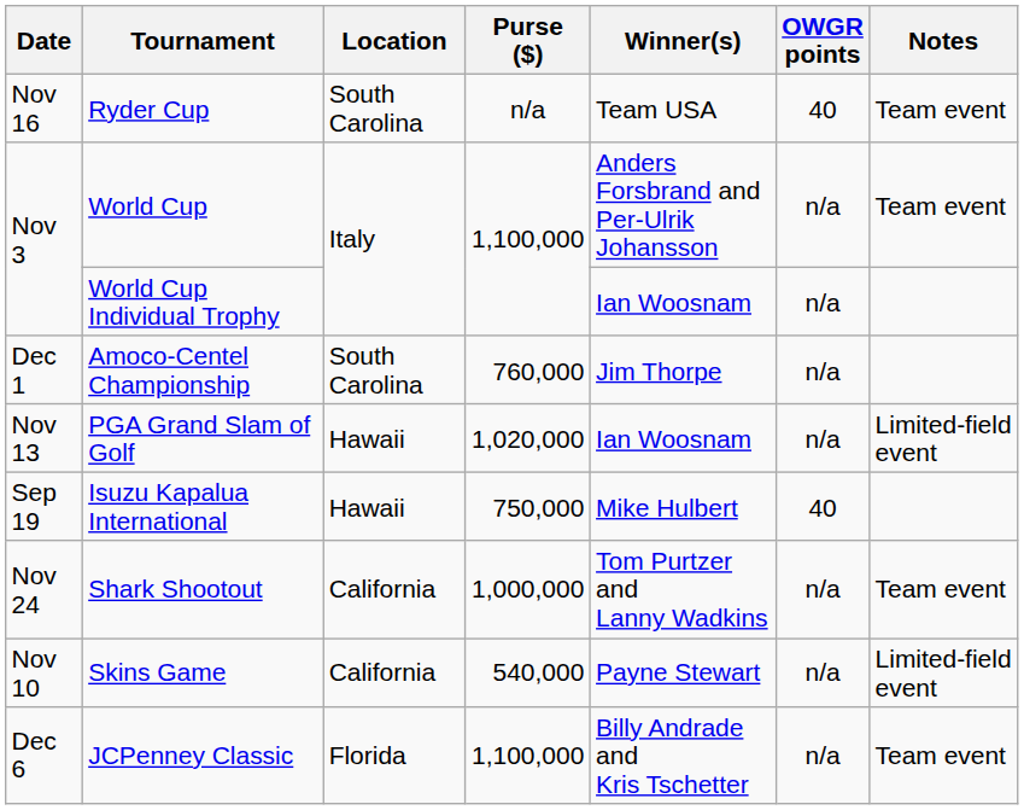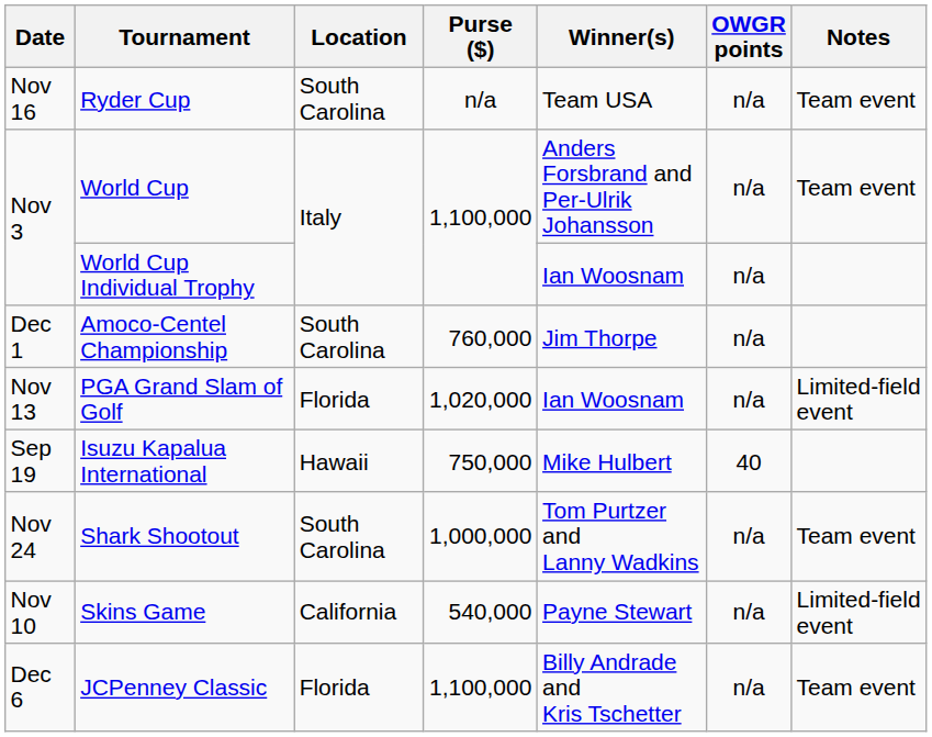 <table class="wikitable" style="font-size:95%">
 <tr>
 <th>Date</th>
 <th>Tournament</th>
 <th>Location</th>
 <th>Purse<br>($)</th>
 <th>Winner(s)</th>
 <th><a href='#'>OWGR</a><br>points</th>
 <th>Notes</th>
 </tr>
 <tr>
 <td>Nov 16</td>
 <td><a href='#'>Ryder Cup</a></td>
 <td>South Carolina</td>
 <td align=center>n/a</td>
 <td> Team USA</td>
-<td align=center>40</td>
+<td align=center>n/a</td>
 <td>Team event</td>
 </tr>
 <tr>
 <td rowspan=2>Nov 3</td>
 <td><a href='#'>World Cup</a></td>
 <td rowspan=2>Italy</td>
 <td rowspan=2 align=right>1,100,000</td>
 <td> <a href='#'>Anders Forsbrand</a> and<br> <a href='#'>Per-Ulrik Johansson</a></td>
 <td align=center>n/a</td>
 <td>Team event</td>
 </tr>
 <tr>
 <td><a href='#'>World Cup Individual Trophy</a></td>
 <td> <a href='#'>Ian Woosnam</a></td>
 <td align=center>n/a</td>
 <td></td>
 </tr>
 <tr>
 <td>Dec 1</td>
 <td><a href='#'>Amoco-Centel Championship</a></td>
 <td>South Carolina</td>
 <td align=right>760,000</td>
 <td> <a href='#'>Jim Thorpe</a></td>
 <td align=center>n/a</td>
 <td></td>
 </tr>
 <tr>
 <td>Nov 13</td>
 <td><a href='#'>PGA Grand Slam of Golf</a></td>
-<td>Hawaii</td>
+<td>Florida</td>
 <td align=right>1,020,000</td>
 <td> <a href='#'>Ian Woosnam</a></td>
 <td align=center>n/a</td>
 <td>Limited-field event</td>
 </tr>
 <tr>
 <td>Sep 19</td>
 <td><a href='#'>Isuzu Kapalua International</a></td>
 <td>Hawaii</td>
 <td align=right>750,000</td>
 <td> <a href='#'>Mike Hulbert</a></td>
 <td align=center>40</td>
 <td></td>
 </tr>
 <tr>
 <td>Nov 24</td>
 <td><a href='#'>Shark Shootout</a></td>
-<td>California</td>
+<td>South Carolina</td>
 <td align=right>1,000,000</td>
 <td> <a href='#'>Tom Purtzer</a> and<br> <a href='#'>Lanny Wadkins</a></td>
 <td align=center>n/a</td>
 <td>Team event</td>
 </tr>
 <tr>
 <td>Nov 10</td>
 <td><a href='#'>Skins Game</a></td>
 <td>California</td>
 <td align=right>540,000</td>
 <td> <a href='#'>Payne Stewart</a></td>
 <td align=center>n/a</td>
 <td>Limited-field event</td>
 </tr>
 <tr>
 <td>Dec 6</td>
 <td><a href='#'>JCPenney Classic</a></td>
 <td>Florida</td>
 <td align=right>1,100,000</td>
 <td> <a href='#'>Billy Andrade</a> and<br> <a href='#'>Kris Tschetter</a></td>
 <td align=center>n/a</td>
 <td>Team event</td>
 </tr>
 </table>
